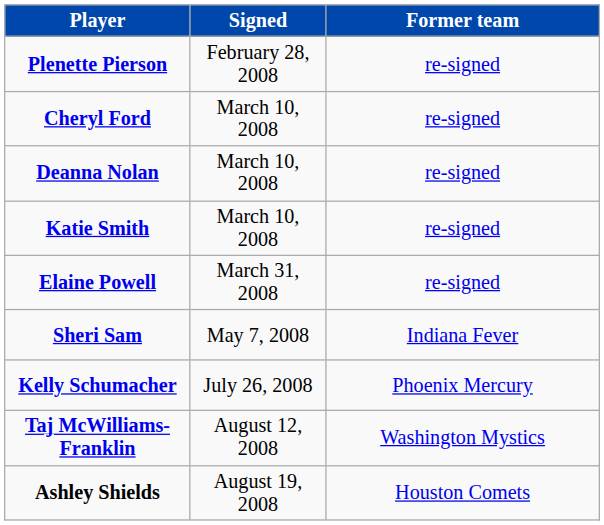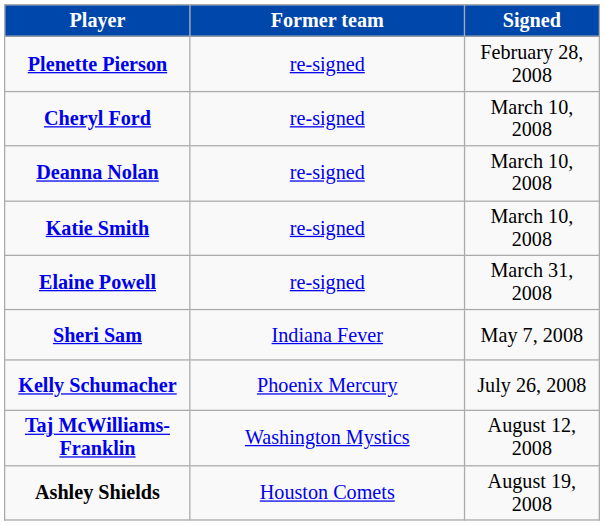 <table class="wikitable" style="text-align: center">
 <tr align="center" bgcolor="#dddddd">
 <td style="background:#0047AB;color:white; width:140px"><strong>Player</strong></td>
+<td style="background:#0047AB;color:white; width:210px"><strong>Former team</strong></td>
 <td style="background:#0047AB;color:white; width:100px"><strong>Signed</strong></td>
-<td style="background:#0047AB;color:white; width:210px"><strong>Former team</strong></td>
 </tr>
 <tr style="height:40px">
 <td><strong><a href='#'>Plenette Pierson</a></strong></td>
+<td><a href='#'>re-signed</a></td>
 <td>February 28, 2008</td>
-<td><a href='#'>re-signed</a></td>
 </tr>
 <tr style="height:40px">
 <td><strong><a href='#'>Cheryl Ford</a></strong></td>
+<td><a href='#'>re-signed</a></td>
 <td>March 10, 2008</td>
-<td><a href='#'>re-signed</a></td>
 </tr>
 <tr style="height:40px">
 <td><strong><a href='#'>Deanna Nolan</a></strong></td>
+<td><a href='#'>re-signed</a></td>
 <td>March 10, 2008</td>
-<td><a href='#'>re-signed</a></td>
 </tr>
 <tr style="height:40px">
 <td><strong><a href='#'>Katie Smith</a></strong></td>
+<td><a href='#'>re-signed</a></td>
 <td>March 10, 2008</td>
-<td><a href='#'>re-signed</a></td>
 </tr>
 <tr style="height:40px">
 <td><strong><a href='#'>Elaine Powell</a></strong></td>
+<td><a href='#'>re-signed</a></td>
 <td>March 31, 2008</td>
-<td><a href='#'>re-signed</a></td>
 </tr>
 <tr style="height:40px">
 <td><strong><a href='#'>Sheri Sam</a></strong></td>
+<td><a href='#'>Indiana Fever</a></td>
 <td>May 7, 2008</td>
-<td><a href='#'>Indiana Fever</a></td>
 </tr>
 <tr style="height:40px">
 <td><strong><a href='#'>Kelly Schumacher</a></strong></td>
+<td><a href='#'>Phoenix Mercury</a></td>
 <td>July 26, 2008</td>
-<td><a href='#'>Phoenix Mercury</a></td>
 </tr>
 <tr style="height:40px">
 <td><strong><a href='#'>Taj McWilliams-Franklin</a></strong></td>
+<td><a href='#'>Washington Mystics</a></td>
 <td>August 12, 2008</td>
-<td><a href='#'>Washington Mystics</a></td>
 </tr>
 <tr style="height:40px">
 <td><strong>Ashley Shields</strong></td>
+<td><a href='#'>Houston Comets</a></td>
 <td>August 19, 2008</td>
-<td><a href='#'>Houston Comets</a></td>
 </tr>
 </table>
